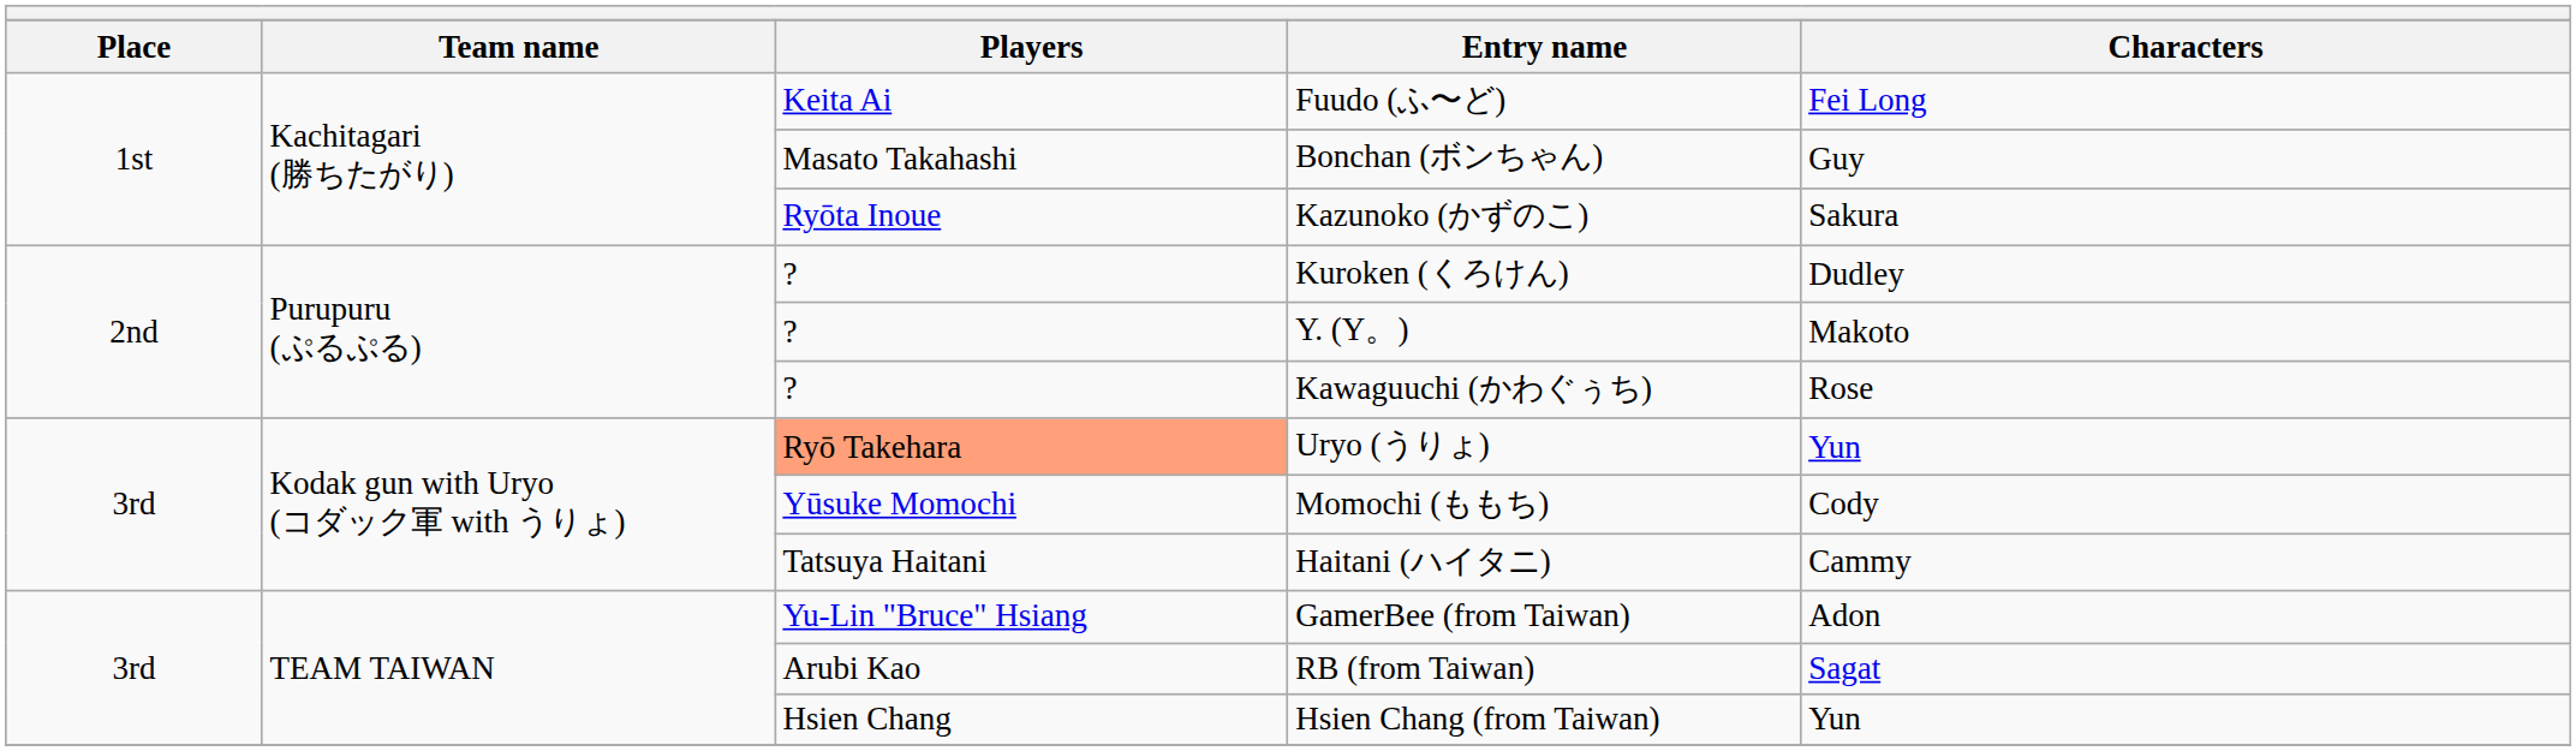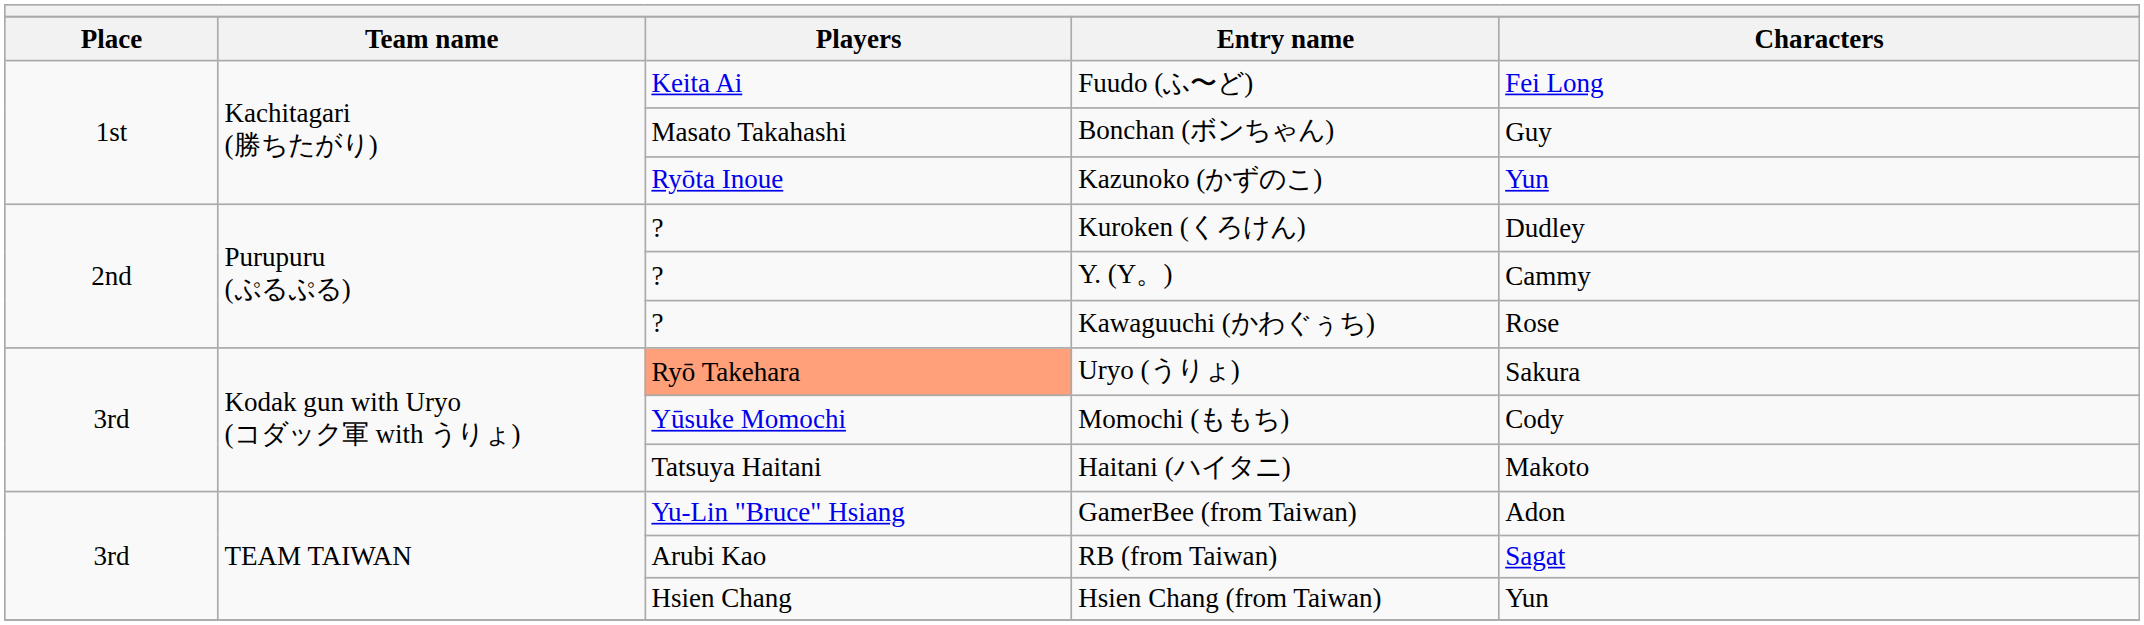 <table class="wikitable" width=100%>
 <tr>
 <th colspan=5></th>
 </tr>
 <tr bgcolor="#dddddd">
 </tr>
 <tr>
 <th width=10%>Place</th>
 <th width=20%>Team name</th>
 <th width=20%>Players</th>
 <th width=20%>Entry name</th>
 <th width=30%>Characters</th>
 </tr>
 <tr>
 <td align=center rowspan="3">1st</td>
 <td rowspan="3">Kachitagari<br>(勝ちたがり)</td>
 <td><a href='#'>Keita Ai</a></td>
 <td>Fuudo (ふ〜ど)</td>
 <td><a href='#'>Fei Long</a></td>
 </tr>
 <tr>
 <td>Masato Takahashi</td>
 <td>Bonchan (ボンちゃん)</td>
 <td>Guy</td>
 </tr>
 <tr>
 <td><a href='#'>Ryōta Inoue</a></td>
 <td>Kazunoko (かずのこ)</td>
-<td>Sakura</td>
+<td><a href='#'>Yun</a></td>
 </tr>
 <tr>
 <td align=center rowspan="3">2nd</td>
 <td rowspan="3">Purupuru<br>(ぷるぷる)</td>
 <td>?</td>
 <td>Kuroken (くろけん)</td>
 <td>Dudley</td>
 </tr>
 <tr>
 <td>?</td>
 <td>Y. (Y。)</td>
-<td>Makoto</td>
+<td>Cammy</td>
 </tr>
 <tr>
 <td>?</td>
 <td>Kawaguuchi (かわぐぅち)</td>
 <td>Rose</td>
 </tr>
 <tr>
 <td align=center rowspan="3">3rd</td>
 <td rowspan="3">Kodak gun with Uryo<br>(コダック軍 with うりょ)</td>
 <td style="background: lightsalmon;">Ryō Takehara</td>
 <td>Uryo (うりょ)</td>
-<td><a href='#'>Yun</a></td>
+<td>Sakura</td>
 </tr>
 <tr>
 <td><a href='#'>Yūsuke Momochi</a></td>
 <td>Momochi (ももち)</td>
 <td>Cody</td>
 </tr>
 <tr>
 <td>Tatsuya Haitani</td>
 <td>Haitani (ハイタニ)</td>
-<td>Cammy</td>
+<td>Makoto</td>
 </tr>
 <tr>
 <td align=center rowspan="3">3rd</td>
 <td rowspan="3">TEAM TAIWAN</td>
 <td><a href='#'>Yu-Lin "Bruce" Hsiang</a></td>
 <td>GamerBee (from Taiwan)</td>
 <td>Adon</td>
 </tr>
 <tr>
 <td>Arubi Kao</td>
 <td>RB (from Taiwan)</td>
 <td><a href='#'>Sagat</a></td>
 </tr>
 <tr>
 <td>Hsien Chang</td>
 <td>Hsien Chang (from Taiwan)</td>
 <td>Yun</td>
 </tr>
 <tr>
 </tr>
 </table>
